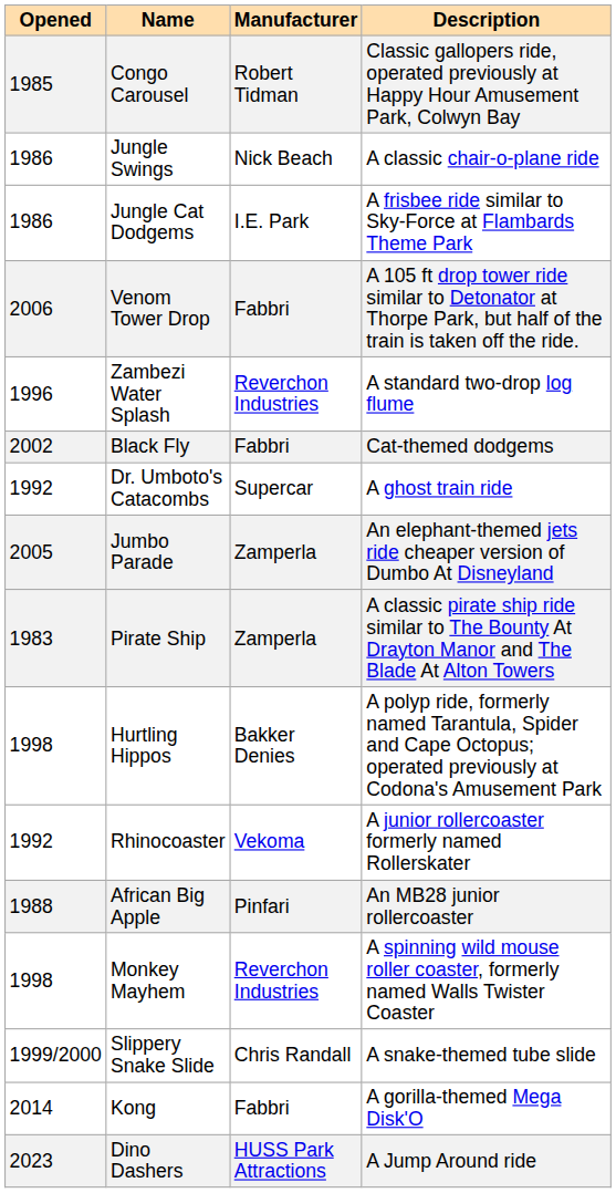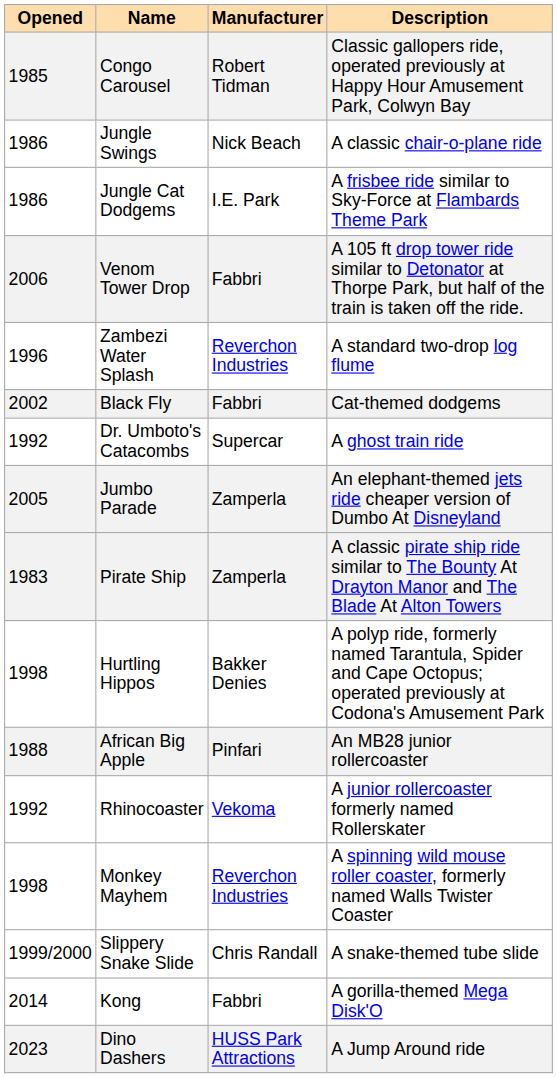 <table class="wikitable"  style="width:80%; background:#fff;">
 <tr>
 <th style="background:#ffdead" width=5%>Opened</th>
 <th style="background:#ffdead" width=15%>Name</th>
 <th style="background:#ffdead" width=10%>Manufacturer</th>
 <th style="background:#ffdead" width=60%>Description</th>
 </tr>
 <tr style="background:#f2f2f2;" |>
 <td>1985</td>
 <td>Congo Carousel</td>
 <td>Robert Tidman</td>
 <td>Classic gallopers ride, operated previously at Happy Hour Amusement Park, Colwyn Bay</td>
 </tr>
 <tr style="background:#fff;" |>
 <td>1986</td>
 <td>Jungle Swings</td>
 <td>Nick Beach</td>
 <td>A classic <a href='#'>chair-o-plane ride</a></td>
 </tr>
 <tr style="background:#fff;" |>
 <td>1986</td>
 <td>Jungle Cat Dodgems</td>
 <td>I.E. Park</td>
 <td>A <a href='#'>frisbee ride</a> similar to Sky-Force at <a href='#'>Flambards Theme Park</a></td>
 </tr>
 <tr style="background:#f2f2f2;" |>
 <td>2006</td>
 <td>Venom Tower Drop</td>
 <td>Fabbri</td>
 <td>A 105 ft <a href='#'>drop tower ride</a> similar to <a href='#'>Detonator</a> at Thorpe Park, but half of the train is taken off the ride.</td>
 </tr>
 <tr style="background:#fff;" |>
 <td>1996</td>
 <td>Zambezi Water Splash</td>
 <td><a href='#'>Reverchon Industries</a></td>
 <td>A standard two-drop <a href='#'>log flume</a></td>
 </tr>
 <tr style="background:#f2f2f2;" |>
 <td>2002</td>
 <td>Black Fly</td>
 <td>Fabbri</td>
 <td>Cat-themed dodgems</td>
 </tr>
 <tr style="background:#fff;" |>
 <td>1992</td>
 <td>Dr. Umboto's Catacombs</td>
 <td>Supercar</td>
 <td>A <a href='#'>ghost train ride</a></td>
 </tr>
 <tr style="background:#f2f2f2;" |>
 <td>2005</td>
 <td>Jumbo Parade</td>
 <td>Zamperla</td>
 <td>An elephant-themed <a href='#'>jets ride</a> cheaper version of Dumbo At <a href='#'>Disneyland</a></td>
 </tr>
 <tr style="background:#f2f2f2;" |>
 <td>1983</td>
 <td>Pirate Ship</td>
 <td>Zamperla</td>
 <td>A classic <a href='#'>pirate ship ride</a> similar to <a href='#'>The Bounty</a> At <a href='#'>Drayton Manor</a> and <a href='#'>The Blade</a> At <a href='#'>Alton Towers</a></td>
 </tr>
 <tr style="background:#fff;" |>
 <td>1998</td>
 <td>Hurtling Hippos</td>
 <td>Bakker Denies</td>
 <td>A polyp ride, formerly named Tarantula, Spider and Cape Octopus; operated previously at Codona's Amusement Park</td>
 </tr>
+<tr style="background:#f2f2f2;" |>
+<td>1988</td>
+<td>African Big Apple</td>
+<td>Pinfari</td>
+<td>An MB28 junior rollercoaster</td>
+</tr>
 <tr style="background:#fff;" |>
 <td>1992</td>
 <td>Rhinocoaster</td>
 <td><a href='#'>Vekoma</a></td>
 <td>A <a href='#'>junior rollercoaster</a> formerly named Rollerskater</td>
-</tr>
-<tr style="background:#f2f2f2;" |>
-<td>1988</td>
-<td>African Big Apple</td>
-<td>Pinfari</td>
-<td>An MB28 junior rollercoaster</td>
 </tr>
 <tr style="background:#fff;" |>
 <td>1998</td>
 <td>Monkey Mayhem</td>
 <td><a href='#'>Reverchon Industries</a></td>
 <td>A <a href='#'>spinning</a> <a href='#'>wild mouse roller coaster</a>, formerly named Walls Twister Coaster</td>
 </tr>
 <tr style="background:#fff;" |>
 <td>1999/2000</td>
 <td>Slippery Snake Slide</td>
 <td>Chris Randall</td>
 <td>A snake-themed tube slide</td>
 </tr>
 <tr style="background:#fff;" |>
 <td>2014</td>
 <td>Kong</td>
 <td>Fabbri</td>
 <td>A gorilla-themed <a href='#'>Mega Disk'O</a></td>
 </tr>
 <tr style="background:#f2f2f2;" |>
 <td>2023</td>
 <td>Dino Dashers</td>
 <td><a href='#'>HUSS Park Attractions</a></td>
 <td>A Jump Around ride</td>
 </tr>
 </table>
